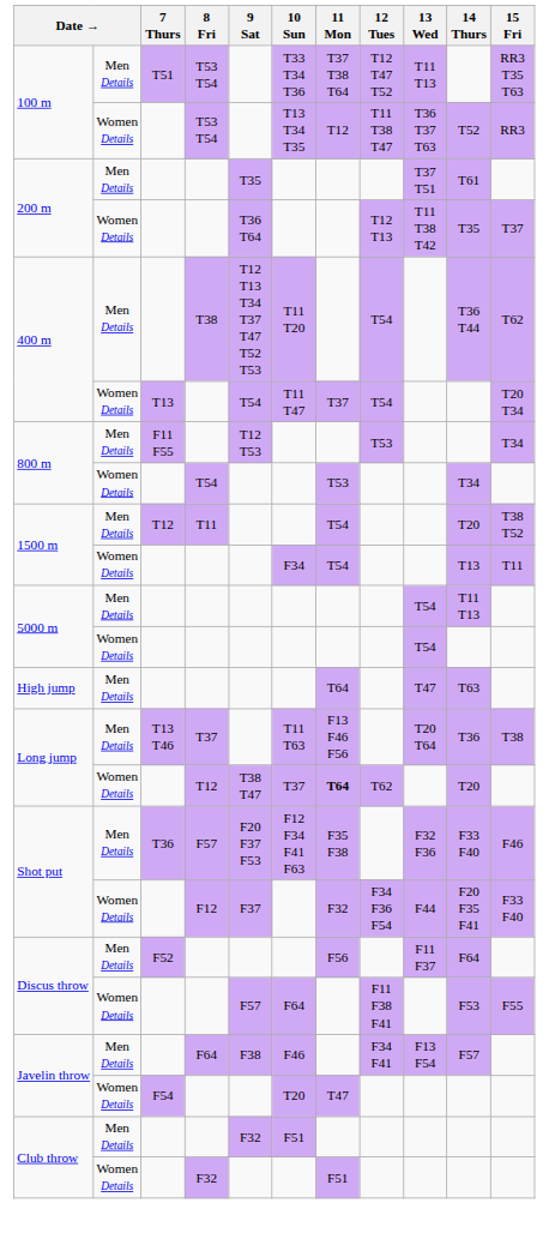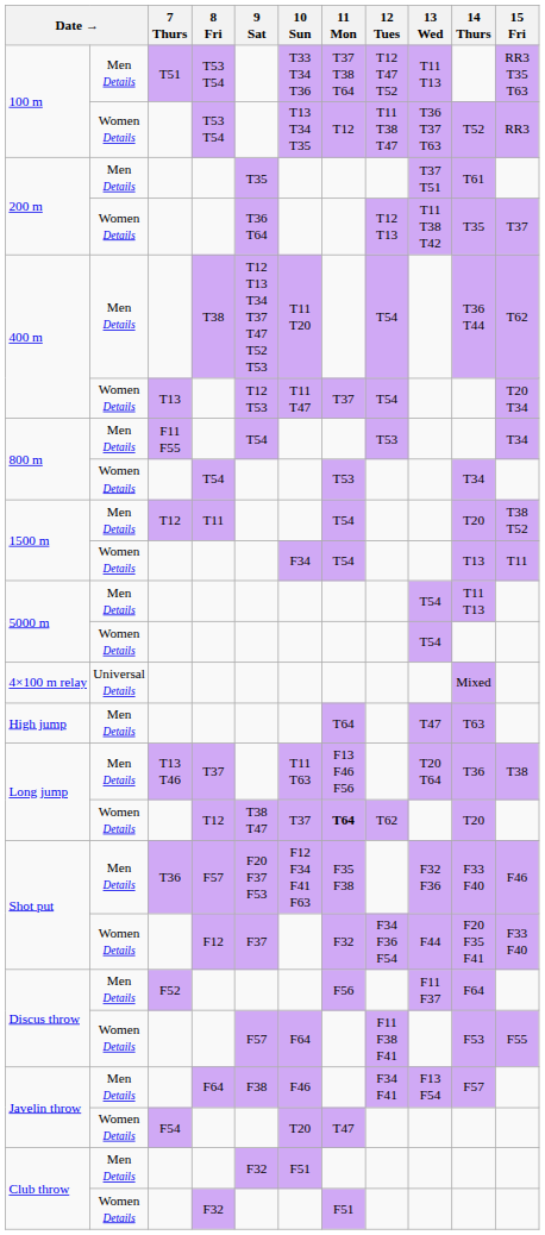 <table class="wikitable" style="margin:0.5em auto; font-size:90%; line-height:1.25em;">
 <tr align="center">
 <th colspan="2">Date →</th>
 <th width="40px">7<br>Thurs</th>
 <th width="40px">8<br>Fri</th>
 <th width="40px">9<br>Sat</th>
 <th width="40px">10<br>Sun</th>
 <th width="40px">11<br>Mon</th>
 <th width="40px">12<br>Tues</th>
 <th width="40px">13<br>Wed</th>
 <th width="40px">14<br>Thurs</th>
 <th width="40px">15<br>Fri</th>
 </tr>
 <tr align="center">
 <td align="left" rowspan="2"><a href='#'>100 m</a></td>
 <td>Men<br><small><em><a href='#'>Details</a></em></small></td>
 <td bgcolor="#D0A9F5">T51</td>
 <td bgcolor="#D0A9F5">T53 <br> T54</td>
 <td></td>
 <td bgcolor="#D0A9F5">T33 <br> T34 <br> T36</td>
 <td bgcolor="#D0A9F5">T37 <br> T38 <br> T64</td>
 <td bgcolor="#D0A9F5">T12 <br> T47 <br> T52</td>
 <td bgcolor="#D0A9F5">T11 <br> T13</td>
 <td></td>
 <td bgcolor="#D0A9F5">RR3 <br> T35 <br>T63</td>
 </tr>
 <tr align="center">
 <td>Women <br><small><em><a href='#'>Details</a></em></small></td>
 <td></td>
 <td bgcolor="#D0A9F5">T53 <br> T54</td>
 <td></td>
 <td bgcolor="#D0A9F5">T13 <br> T34 <br> T35</td>
 <td bgcolor="#D0A9F5">T12</td>
 <td bgcolor="#D0A9F5">T11 <br> T38 <br> T47</td>
 <td bgcolor="#D0A9F5">T36 <br> T37 <br> T63</td>
 <td bgcolor="#D0A9F5">T52</td>
 <td bgcolor="#D0A9F5">RR3</td>
 </tr>
 <tr align="center">
 <td align="left" rowspan="2"><a href='#'>200 m</a></td>
 <td>Men<br><small><em><a href='#'>Details</a></em></small></td>
 <td></td>
 <td></td>
 <td bgcolor="#D0A9F5">T35</td>
 <td></td>
 <td></td>
 <td></td>
 <td bgcolor="#D0A9F5">T37 <br> T51</td>
 <td bgcolor="#D0A9F5">T61</td>
 <td></td>
 </tr>
 <tr align="center">
 <td>Women <br><small><em><a href='#'>Details</a></em></small></td>
 <td></td>
 <td></td>
 <td bgcolor="#D0A9F5">T36 <br> T64</td>
 <td></td>
 <td></td>
 <td bgcolor="#D0A9F5">T12 <br> T13</td>
 <td bgcolor="#D0A9F5">T11 <br> T38 <br> T42</td>
 <td bgcolor="#D0A9F5">T35</td>
 <td bgcolor="#D0A9F5">T37</td>
 </tr>
 <tr align="center">
 <td align="left" rowspan="2"><a href='#'>400 m</a></td>
 <td>Men<br><small><em><a href='#'>Details</a></em></small></td>
 <td></td>
 <td bgcolor="#D0A9F5">T38</td>
 <td bgcolor="#D0A9F5">T12<br>T13<br>T34<br>T37<br>T47<br>T52<br>T53</td>
 <td bgcolor="#D0A9F5">T11<br>T20</td>
 <td></td>
 <td bgcolor="#D0A9F5">T54</td>
 <td></td>
 <td bgcolor="#D0A9F5">T36 <br> T44</td>
 <td bgcolor="#D0A9F5">T62</td>
 </tr>
 <tr align="center">
 <td>Women <br><small><em><a href='#'>Details</a></em></small></td>
 <td bgcolor="#D0A9F5">T13</td>
 <td></td>
-<td bgcolor="#D0A9F5">T54</td>
+<td bgcolor="#D0A9F5">T12 <br> T53</td>
 <td bgcolor="#D0A9F5">T11 <br> T47</td>
 <td bgcolor="#D0A9F5">T37</td>
 <td bgcolor="#D0A9F5">T54</td>
 <td></td>
 <td></td>
 <td bgcolor="#D0A9F5">T20 <br> T34</td>
 </tr>
 <tr align="center">
 <td align="left" rowspan="2"><a href='#'>800 m</a></td>
 <td>Men<br><small><em><a href='#'>Details</a></em></small></td>
 <td bgcolor="#D0A9F5">F11<br>F55</td>
 <td></td>
-<td bgcolor="#D0A9F5">T12 <br> T53</td>
+<td bgcolor="#D0A9F5">T54</td>
 <td></td>
 <td></td>
 <td bgcolor="#D0A9F5">T53</td>
 <td></td>
 <td></td>
 <td bgcolor="#D0A9F5">T34</td>
 </tr>
 <tr align="center">
 <td>Women <br><small><em><a href='#'>Details</a></em></small></td>
 <td></td>
 <td bgcolor="#D0A9F5">T54</td>
 <td></td>
 <td></td>
 <td bgcolor="#D0A9F5">T53</td>
 <td></td>
 <td></td>
 <td bgcolor="#D0A9F5">T34</td>
 <td></td>
 </tr>
 <tr align="center">
 <td align="left" rowspan="2"><a href='#'>1500 m</a></td>
 <td>Men<br><small><em><a href='#'>Details</a></em></small></td>
 <td bgcolor="#D0A9F5">T12</td>
 <td bgcolor="#D0A9F5">T11</td>
 <td></td>
 <td></td>
 <td bgcolor="#D0A9F5">T54</td>
 <td></td>
 <td></td>
 <td bgcolor="#D0A9F5">T20</td>
 <td bgcolor="#D0A9F5">T38 <br> T52</td>
 </tr>
 <tr align="center">
 <td>Women <br><small><em><a href='#'>Details</a></em></small></td>
 <td></td>
 <td></td>
 <td></td>
 <td bgcolor="#D0A9F5">F34</td>
 <td bgcolor="#D0A9F5">T54</td>
 <td></td>
 <td></td>
 <td bgcolor="#D0A9F5">T13</td>
 <td bgcolor="#D0A9F5">T11</td>
 </tr>
 <tr align="center">
 <td align="left" rowspan="2"><a href='#'>5000 m</a></td>
 <td>Men<br><small><em><a href='#'>Details</a></em></small></td>
 <td></td>
 <td></td>
 <td></td>
 <td></td>
 <td></td>
 <td></td>
 <td bgcolor="#D0A9F5">T54</td>
 <td bgcolor="#D0A9F5">T11 <br> T13</td>
 <td></td>
 </tr>
 <tr align="center">
 <td>Women <br><small><em><a href='#'>Details</a></em></small></td>
 <td></td>
 <td></td>
 <td></td>
 <td></td>
 <td></td>
 <td></td>
 <td bgcolor="#D0A9F5">T54</td>
 <td></td>
+<td></td>
+</tr>
+<tr align="center">
+<td align="left"><a href='#'>4×100 m relay</a></td>
+<td>Universal<br><small><em><a href='#'>Details</a></em></small></td>
+<td></td>
+<td></td>
+<td></td>
+<td></td>
+<td></td>
+<td></td>
+<td></td>
+<td bgcolor="#D0A9F5">Mixed</td>
 <td></td>
 </tr>
 <tr align="center">
 <td align="left"><a href='#'>High jump</a></td>
 <td>Men<br><small><em><a href='#'>Details</a></em></small></td>
 <td></td>
 <td></td>
 <td></td>
 <td></td>
 <td bgcolor="#D0A9F5">T64</td>
 <td></td>
 <td bgcolor="#D0A9F5">T47</td>
 <td bgcolor="#D0A9F5">T63</td>
 <td></td>
 </tr>
 <tr align="center">
 <td align="left" rowspan="2"><a href='#'>Long jump</a></td>
 <td>Men<br><small><em><a href='#'>Details</a></em></small></td>
 <td bgcolor="#D0A9F5">T13 <br> T46</td>
 <td bgcolor="#D0A9F5">T37</td>
 <td></td>
 <td bgcolor="#D0A9F5">T11<br>T63</td>
 <td bgcolor="#D0A9F5">F13<br>F46<br>F56</td>
 <td></td>
 <td bgcolor="#D0A9F5">T20<br>T64</td>
 <td bgcolor="#D0A9F5">T36</td>
 <td bgcolor="#D0A9F5">T38</td>
 </tr>
 <tr align="center">
 <td>Women <br><small><em><a href='#'>Details</a></em></small></td>
 <td></td>
 <td bgcolor="#D0A9F5">T12</td>
 <td bgcolor="#D0A9F5">T38<br>T47</td>
 <td bgcolor="#D0A9F5">T37</td>
 <td bgcolor="#D0A9F5"><strong>T64</strong></td>
 <td bgcolor="#D0A9F5">T62</td>
 <td></td>
 <td bgcolor="#D0A9F5">T20</td>
 <td></td>
 </tr>
 <tr align="center">
 <td align="left" rowspan="2"><a href='#'>Shot put</a></td>
 <td>Men<br><small><em><a href='#'>Details</a></em></small></td>
 <td bgcolor="#D0A9F5">T36</td>
 <td bgcolor="#D0A9F5">F57</td>
 <td bgcolor="#D0A9F5">F20<br>F37<br>F53</td>
 <td bgcolor="#D0A9F5">F12<br>F34<br>F41<br>F63</td>
 <td bgcolor="#D0A9F5">F35<br>F38</td>
 <td></td>
 <td bgcolor="#D0A9F5">F32<br>F36</td>
 <td bgcolor="#D0A9F5">F33<br>F40</td>
 <td bgcolor="#D0A9F5">F46</td>
 </tr>
 <tr align="center">
 <td>Women <br><small><em><a href='#'>Details</a></em></small></td>
 <td></td>
 <td bgcolor="#D0A9F5">F12</td>
 <td bgcolor="#D0A9F5">F37</td>
 <td></td>
 <td bgcolor="#D0A9F5">F32</td>
 <td bgcolor="#D0A9F5">F34<br>F36<br>F54</td>
 <td bgcolor="#D0A9F5">F44</td>
 <td bgcolor="#D0A9F5">F20<br>F35<br>F41</td>
 <td bgcolor="#D0A9F5">F33<br>F40</td>
 </tr>
 <tr align="center">
 <td align="left" rowspan="2"><a href='#'>Discus throw</a></td>
 <td>Men<br><small><em><a href='#'>Details</a></em></small></td>
 <td bgcolor="#D0A9F5">F52</td>
 <td></td>
 <td></td>
 <td></td>
 <td bgcolor="#D0A9F5">F56</td>
 <td></td>
 <td bgcolor="#D0A9F5">F11<br>F37</td>
 <td bgcolor="#D0A9F5">F64</td>
 <td></td>
 </tr>
 <tr align="center">
 <td>Women <br><small><em><a href='#'>Details</a></em></small></td>
 <td></td>
 <td></td>
 <td bgcolor="#D0A9F5">F57</td>
 <td bgcolor="#D0A9F5">F64</td>
 <td></td>
 <td bgcolor="#D0A9F5">F11<br>F38<br>F41</td>
 <td></td>
 <td bgcolor="#D0A9F5">F53</td>
 <td bgcolor="#D0A9F5">F55</td>
 </tr>
 <tr align="center">
 <td align="left" rowspan="2"><a href='#'>Javelin throw</a></td>
 <td>Men<br><small><em><a href='#'>Details</a></em></small></td>
 <td></td>
 <td bgcolor="#D0A9F5">F64</td>
 <td bgcolor="#D0A9F5">F38</td>
 <td bgcolor="#D0A9F5">F46</td>
 <td></td>
 <td bgcolor="#D0A9F5">F34<br>F41</td>
 <td bgcolor="#D0A9F5">F13<br>F54</td>
 <td bgcolor="#D0A9F5">F57</td>
 <td></td>
 </tr>
 <tr align="center">
 <td>Women <br><small><em><a href='#'>Details</a></em></small></td>
 <td bgcolor="#D0A9F5">F54</td>
 <td></td>
 <td></td>
 <td bgcolor="#D0A9F5">T20</td>
 <td bgcolor="#D0A9F5">T47</td>
 <td></td>
 <td></td>
 <td></td>
 <td></td>
 </tr>
 <tr align="center">
 <td align="left" rowspan="2"><a href='#'>Club throw</a></td>
 <td>Men<br><small><em><a href='#'>Details</a></em></small></td>
 <td></td>
 <td></td>
 <td bgcolor="#D0A9F5">F32</td>
 <td bgcolor="#D0A9F5">F51</td>
 <td></td>
 <td></td>
 <td></td>
 <td></td>
 <td></td>
 </tr>
 <tr align="center">
 <td>Women <br><small><em><a href='#'>Details</a></em></small></td>
 <td></td>
 <td bgcolor="#D0A9F5">F32</td>
 <td></td>
 <td></td>
 <td bgcolor="#D0A9F5">F51</td>
 <td></td>
 <td></td>
 <td></td>
 <td></td>
 </tr>
 </table>
